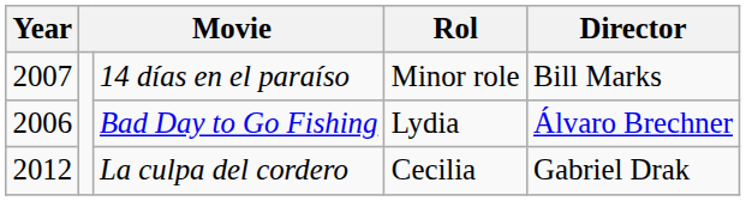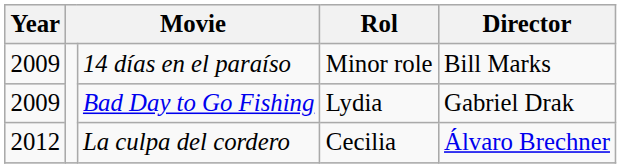 <table class="wikitable">
 <tr>
 <th>Year</th>
 <th colspan="2">Movie</th>
 <th>Rol</th>
 <th>Director</th>
 </tr>
 <tr>
-<td>2007</td>
+<td>2009</td>
 <td rowspan="3"></td>
 <td><em>14 días en el paraíso</em></td>
 <td>Minor role</td>
 <td>Bill Marks</td>
 </tr>
 <tr>
-<td>2006</td>
+<td>2009</td>
 <td><em><a href='#'>Bad Day to Go Fishing</a></em></td>
 <td>Lydia</td>
-<td><a href='#'>Álvaro Brechner</a></td>
+<td>Gabriel Drak</td>
 </tr>
 <tr>
 <td>2012</td>
 <td><em>La culpa del cordero</em></td>
 <td>Cecilia</td>
-<td>Gabriel Drak</td>
+<td><a href='#'>Álvaro Brechner</a></td>
 </tr>
 </table>
